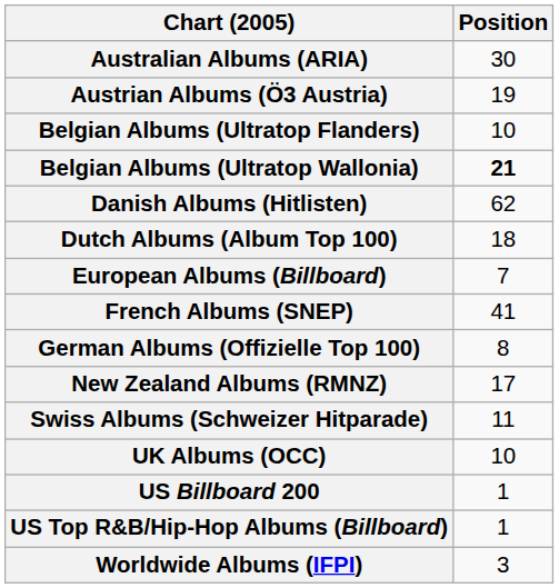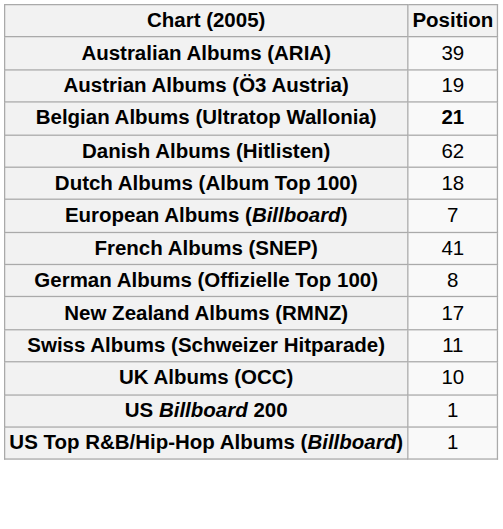 <table class="wikitable sortable plainrowheaders">
 <tr>
 <th scope="col">Chart (2005)</th>
 <th scope="col">Position</th>
 </tr>
 <tr>
 <th scope="row">Australian Albums (ARIA)</th>
-<td style="text-align:center;">30</td>
+<td style="text-align:center;">39</td>
 </tr>
 <tr>
 <th scope="row">Austrian Albums (Ö3 Austria)</th>
 <td style="text-align:center;">19</td>
-</tr>
-<tr>
-<th scope="row">Belgian Albums (Ultratop Flanders)</th>
-<td style="text-align:center;">10</td>
 </tr>
 <tr>
 <th scope="row">Belgian Albums (Ultratop Wallonia)</th>
 <td style="text-align:center;"><strong>21</strong></td>
 </tr>
 <tr>
 <th scope="row">Danish Albums (Hitlisten)</th>
 <td align="center">62</td>
 </tr>
 <tr>
 <th scope="row">Dutch Albums (Album Top 100)</th>
 <td style="text-align:center;">18</td>
 </tr>
 <tr>
 <th scope="row">European Albums (<em>Billboard</em>)</th>
 <td style="text-align:center;">7</td>
 </tr>
 <tr>
 <th scope="row">French Albums (SNEP)</th>
 <td style="text-align:center;">41</td>
 </tr>
 <tr>
 <th scope="row">German Albums (Offizielle Top 100)</th>
 <td style="text-align:center;">8</td>
 </tr>
 <tr>
 <th scope="row">New Zealand Albums (RMNZ)</th>
 <td style="text-align:center;">17</td>
 </tr>
 <tr>
 <th scope="row">Swiss Albums (Schweizer Hitparade)</th>
 <td style="text-align:center;">11</td>
 </tr>
 <tr>
 <th scope="row">UK Albums (OCC)</th>
 <td style="text-align:center;">10</td>
 </tr>
 <tr>
 <th scope="row">US <em>Billboard</em> 200</th>
 <td style="text-align:center;">1</td>
 </tr>
 <tr>
 <th scope="row">US Top R&B/Hip-Hop Albums (<em>Billboard</em>)</th>
 <td style="text-align:center;">1</td>
 </tr>
-<tr>
-<th scope="row">Worldwide Albums (<a href='#'>IFPI</a>)</th>
-<td style="text-align:center;">3</td>
-</tr>
 </table>
